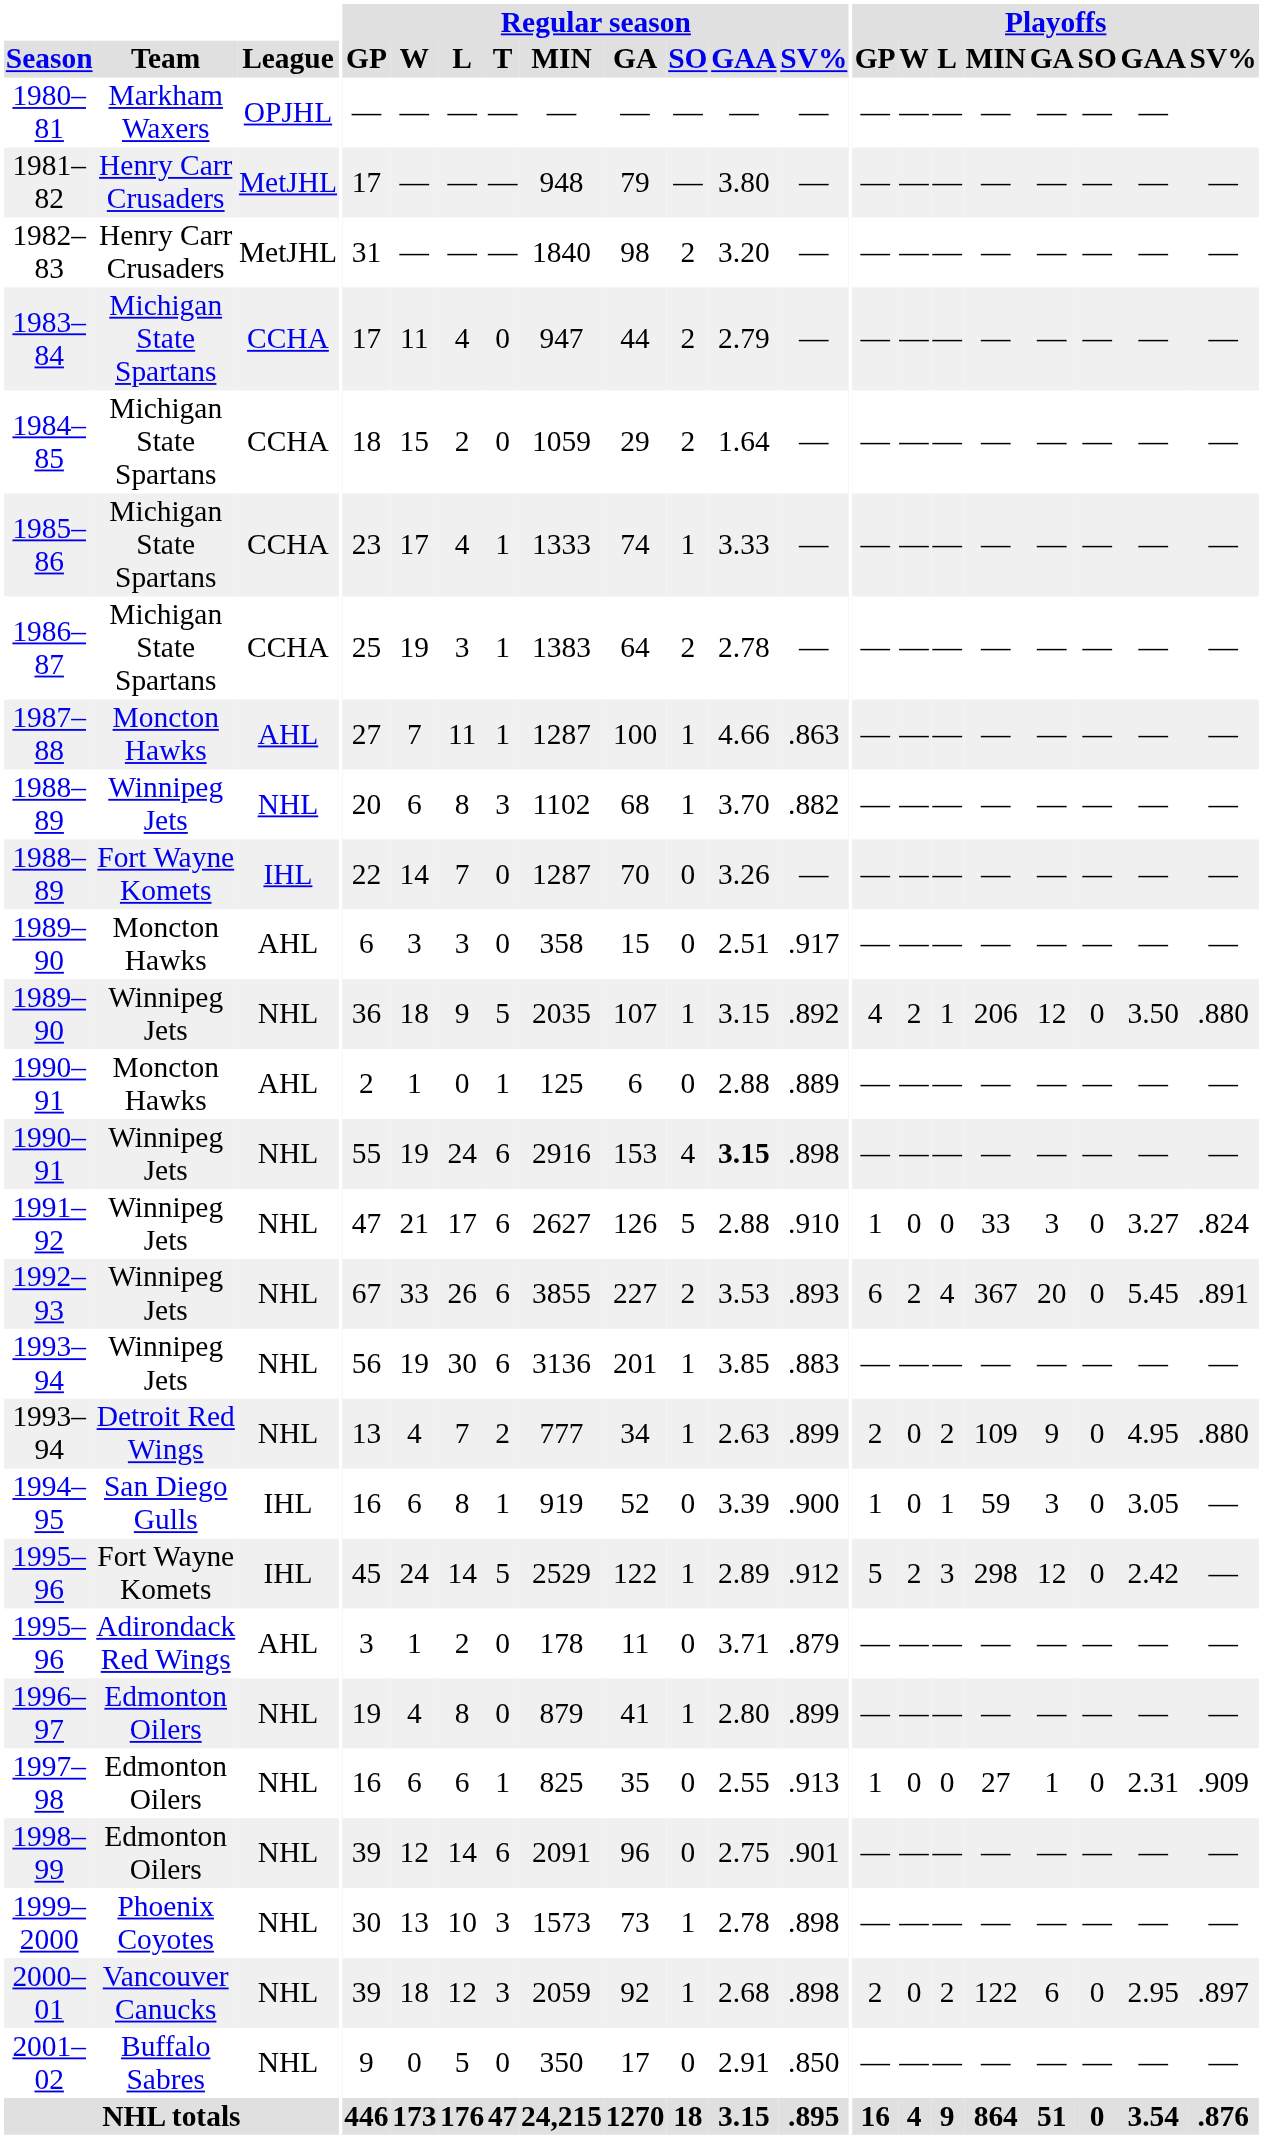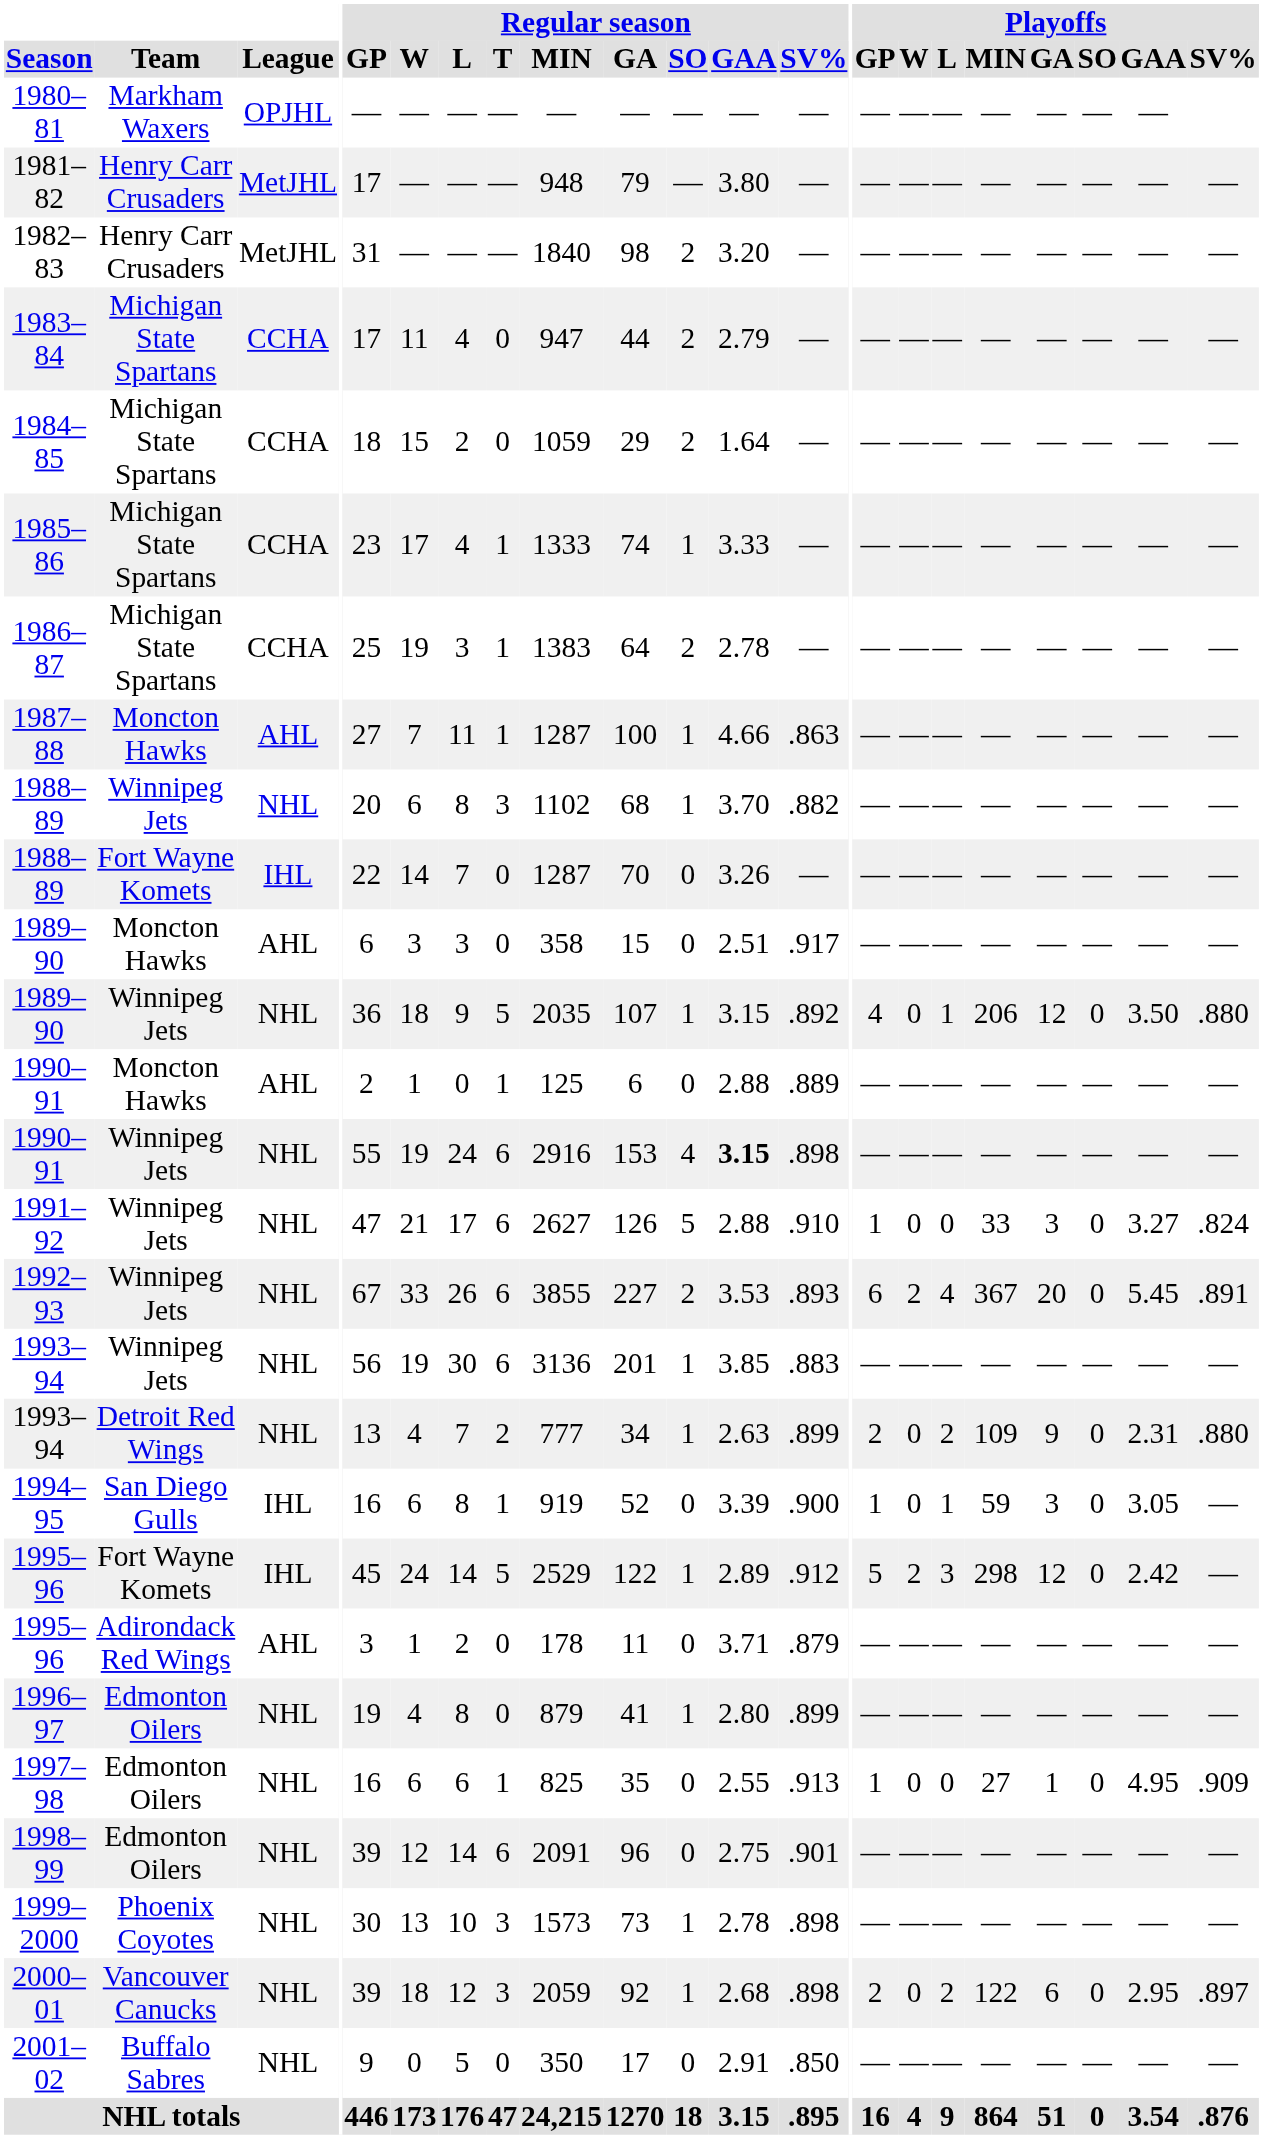 <table border="0" cellpadding="1" cellspacing="0" style="text-align:center; width:75%">
 <tr ALIGN="center" bgcolor="#e0e0e0">
 <th align="center" colspan="3" bgcolor="#ffffff"></th>
 <th align="center" rowspan="99" bgcolor="#ffffff"></th>
 <th align="center" colspan="9" bgcolor="#e0e0e0"><a href='#'>Regular season</a></th>
 <th align="center" rowspan="99" bgcolor="#ffffff"></th>
 <th align="center" colspan="8" bgcolor="#e0e0e0"><a href='#'>Playoffs</a></th>
 </tr>
 <tr ALIGN="center" bgcolor="#e0e0e0">
 <th><a href='#'>Season</a></th>
 <th>Team</th>
 <th>League</th>
 <th>GP</th>
 <th>W</th>
 <th>L</th>
 <th>T</th>
 <th>MIN</th>
 <th>GA</th>
 <th><a href='#'>SO</a></th>
 <th><a href='#'>GAA</a></th>
 <th><a href='#'>SV%</a></th>
 <th>GP</th>
 <th>W</th>
 <th>L</th>
 <th>MIN</th>
 <th>GA</th>
 <th>SO</th>
 <th>GAA</th>
 <th>SV%</th>
 </tr>
 <tr>
 <td><a href='#'>1980–81</a></td>
 <td><a href='#'>Markham Waxers</a></td>
 <td><a href='#'>OPJHL</a></td>
 <td>—</td>
 <td>—</td>
 <td>—</td>
 <td>—</td>
 <td>—</td>
 <td>—</td>
 <td>—</td>
 <td>—</td>
 <td>—</td>
 <td>—</td>
 <td>—</td>
 <td>—</td>
 <td>—</td>
 <td>—</td>
 <td>—</td>
 <td>—</td>
 </tr>
 <tr bgcolor="#f0f0f0">
 <td>1981–82</td>
 <td><a href='#'>Henry Carr Crusaders</a></td>
 <td><a href='#'>MetJHL</a></td>
 <td>17</td>
 <td>—</td>
 <td>—</td>
 <td>—</td>
 <td>948</td>
 <td>79</td>
 <td>—</td>
 <td>3.80</td>
 <td>—</td>
 <td>—</td>
 <td>—</td>
 <td>—</td>
 <td>—</td>
 <td>—</td>
 <td>—</td>
 <td>—</td>
 <td>—</td>
 </tr>
 <tr>
 <td>1982–83</td>
 <td>Henry Carr Crusaders</td>
 <td>MetJHL</td>
 <td>31</td>
 <td>—</td>
 <td>—</td>
 <td>—</td>
 <td>1840</td>
 <td>98</td>
 <td>2</td>
 <td>3.20</td>
 <td>—</td>
 <td>—</td>
 <td>—</td>
 <td>—</td>
 <td>—</td>
 <td>—</td>
 <td>—</td>
 <td>—</td>
 <td>—</td>
 </tr>
 <tr bgcolor="#f0f0f0">
 <td><a href='#'>1983–84</a></td>
 <td><a href='#'>Michigan State Spartans</a></td>
 <td><a href='#'>CCHA</a></td>
 <td>17</td>
 <td>11</td>
 <td>4</td>
 <td>0</td>
 <td>947</td>
 <td>44</td>
 <td>2</td>
 <td>2.79</td>
 <td>—</td>
 <td>—</td>
 <td>—</td>
 <td>—</td>
 <td>—</td>
 <td>—</td>
 <td>—</td>
 <td>—</td>
 <td>—</td>
 </tr>
 <tr>
 <td><a href='#'>1984–85</a></td>
 <td>Michigan State Spartans</td>
 <td>CCHA</td>
 <td>18</td>
 <td>15</td>
 <td>2</td>
 <td>0</td>
 <td>1059</td>
 <td>29</td>
 <td>2</td>
 <td>1.64</td>
 <td>—</td>
 <td>—</td>
 <td>—</td>
 <td>—</td>
 <td>—</td>
 <td>—</td>
 <td>—</td>
 <td>—</td>
 <td>—</td>
 </tr>
 <tr bgcolor="#f0f0f0">
 <td><a href='#'>1985–86</a></td>
 <td>Michigan State Spartans</td>
 <td>CCHA</td>
 <td>23</td>
 <td>17</td>
 <td>4</td>
 <td>1</td>
 <td>1333</td>
 <td>74</td>
 <td>1</td>
 <td>3.33</td>
 <td>—</td>
 <td>—</td>
 <td>—</td>
 <td>—</td>
 <td>—</td>
 <td>—</td>
 <td>—</td>
 <td>—</td>
 <td>—</td>
 </tr>
 <tr>
 <td><a href='#'>1986–87</a></td>
 <td>Michigan State Spartans</td>
 <td>CCHA</td>
 <td>25</td>
 <td>19</td>
 <td>3</td>
 <td>1</td>
 <td>1383</td>
 <td>64</td>
 <td>2</td>
 <td>2.78</td>
 <td>—</td>
 <td>—</td>
 <td>—</td>
 <td>—</td>
 <td>—</td>
 <td>—</td>
 <td>—</td>
 <td>—</td>
 <td>—</td>
 </tr>
 <tr bgcolor="#f0f0f0">
 <td><a href='#'>1987–88</a></td>
 <td><a href='#'>Moncton Hawks</a></td>
 <td><a href='#'>AHL</a></td>
 <td>27</td>
 <td>7</td>
 <td>11</td>
 <td>1</td>
 <td>1287</td>
 <td>100</td>
 <td>1</td>
 <td>4.66</td>
 <td>.863</td>
 <td>—</td>
 <td>—</td>
 <td>—</td>
 <td>—</td>
 <td>—</td>
 <td>—</td>
 <td>—</td>
 <td>—</td>
 </tr>
 <tr>
 <td><a href='#'>1988–89</a></td>
 <td><a href='#'>Winnipeg Jets</a></td>
 <td><a href='#'>NHL</a></td>
 <td>20</td>
 <td>6</td>
 <td>8</td>
 <td>3</td>
 <td>1102</td>
 <td>68</td>
 <td>1</td>
 <td>3.70</td>
 <td>.882</td>
 <td>—</td>
 <td>—</td>
 <td>—</td>
 <td>—</td>
 <td>—</td>
 <td>—</td>
 <td>—</td>
 <td>—</td>
 </tr>
 <tr bgcolor="#f0f0f0">
 <td><a href='#'>1988–89</a></td>
 <td><a href='#'>Fort Wayne Komets</a></td>
 <td><a href='#'>IHL</a></td>
 <td>22</td>
 <td>14</td>
 <td>7</td>
 <td>0</td>
 <td>1287</td>
 <td>70</td>
 <td>0</td>
 <td>3.26</td>
 <td>—</td>
 <td>—</td>
 <td>—</td>
 <td>—</td>
 <td>—</td>
 <td>—</td>
 <td>—</td>
 <td>—</td>
 <td>—</td>
 </tr>
 <tr>
 <td><a href='#'>1989–90</a></td>
 <td>Moncton Hawks</td>
 <td>AHL</td>
 <td>6</td>
 <td>3</td>
 <td>3</td>
 <td>0</td>
 <td>358</td>
 <td>15</td>
 <td>0</td>
 <td>2.51</td>
 <td>.917</td>
 <td>—</td>
 <td>—</td>
 <td>—</td>
 <td>—</td>
 <td>—</td>
 <td>—</td>
 <td>—</td>
 <td>—</td>
 </tr>
 <tr bgcolor="#f0f0f0">
 <td><a href='#'>1989–90</a></td>
 <td>Winnipeg Jets</td>
 <td>NHL</td>
 <td>36</td>
 <td>18</td>
 <td>9</td>
 <td>5</td>
 <td>2035</td>
 <td>107</td>
 <td>1</td>
 <td>3.15</td>
 <td>.892</td>
 <td>4</td>
-<td>2</td>
+<td>0</td>
 <td>1</td>
 <td>206</td>
 <td>12</td>
 <td>0</td>
 <td>3.50</td>
 <td>.880</td>
 </tr>
 <tr>
 <td><a href='#'>1990–91</a></td>
 <td>Moncton Hawks</td>
 <td>AHL</td>
 <td>2</td>
 <td>1</td>
 <td>0</td>
 <td>1</td>
 <td>125</td>
 <td>6</td>
 <td>0</td>
 <td>2.88</td>
 <td>.889</td>
 <td>—</td>
 <td>—</td>
 <td>—</td>
 <td>—</td>
 <td>—</td>
 <td>—</td>
 <td>—</td>
 <td>—</td>
 </tr>
 <tr bgcolor="#f0f0f0">
 <td><a href='#'>1990–91</a></td>
 <td>Winnipeg Jets</td>
 <td>NHL</td>
 <td>55</td>
 <td>19</td>
 <td>24</td>
 <td>6</td>
 <td>2916</td>
 <td>153</td>
 <td>4</td>
 <td><strong>3.15</strong></td>
 <td>.898</td>
 <td>—</td>
 <td>—</td>
 <td>—</td>
 <td>—</td>
 <td>—</td>
 <td>—</td>
 <td>—</td>
 <td>—</td>
 </tr>
 <tr>
 <td><a href='#'>1991–92</a></td>
 <td>Winnipeg Jets</td>
 <td>NHL</td>
 <td>47</td>
 <td>21</td>
 <td>17</td>
 <td>6</td>
 <td>2627</td>
 <td>126</td>
 <td>5</td>
 <td>2.88</td>
 <td>.910</td>
 <td>1</td>
 <td>0</td>
 <td>0</td>
 <td>33</td>
 <td>3</td>
 <td>0</td>
 <td>3.27</td>
 <td>.824</td>
 </tr>
 <tr bgcolor="#f0f0f0">
 <td><a href='#'>1992–93</a></td>
 <td>Winnipeg Jets</td>
 <td>NHL</td>
 <td>67</td>
 <td>33</td>
 <td>26</td>
 <td>6</td>
 <td>3855</td>
 <td>227</td>
 <td>2</td>
 <td>3.53</td>
 <td>.893</td>
 <td>6</td>
 <td>2</td>
 <td>4</td>
 <td>367</td>
 <td>20</td>
 <td>0</td>
 <td>5.45</td>
 <td>.891</td>
 </tr>
 <tr>
 <td><a href='#'>1993–94</a></td>
 <td>Winnipeg Jets</td>
 <td>NHL</td>
 <td>56</td>
 <td>19</td>
 <td>30</td>
 <td>6</td>
 <td>3136</td>
 <td>201</td>
 <td>1</td>
 <td>3.85</td>
 <td>.883</td>
 <td>—</td>
 <td>—</td>
 <td>—</td>
 <td>—</td>
 <td>—</td>
 <td>—</td>
 <td>—</td>
 <td>—</td>
 </tr>
 <tr bgcolor="#f0f0f0">
 <td>1993–94</td>
 <td><a href='#'>Detroit Red Wings</a></td>
 <td>NHL</td>
 <td>13</td>
 <td>4</td>
 <td>7</td>
 <td>2</td>
 <td>777</td>
 <td>34</td>
 <td>1</td>
 <td>2.63</td>
 <td>.899</td>
 <td>2</td>
 <td>0</td>
 <td>2</td>
 <td>109</td>
 <td>9</td>
 <td>0</td>
-<td>4.95</td>
+<td>2.31</td>
 <td>.880</td>
 </tr>
 <tr>
 <td><a href='#'>1994–95</a></td>
 <td><a href='#'>San Diego Gulls</a></td>
 <td>IHL</td>
 <td>16</td>
 <td>6</td>
 <td>8</td>
 <td>1</td>
 <td>919</td>
 <td>52</td>
 <td>0</td>
 <td>3.39</td>
 <td>.900</td>
 <td>1</td>
 <td>0</td>
 <td>1</td>
 <td>59</td>
 <td>3</td>
 <td>0</td>
 <td>3.05</td>
 <td>—</td>
 </tr>
 <tr bgcolor="#f0f0f0">
 <td><a href='#'>1995–96</a></td>
 <td>Fort Wayne Komets</td>
 <td>IHL</td>
 <td>45</td>
 <td>24</td>
 <td>14</td>
 <td>5</td>
 <td>2529</td>
 <td>122</td>
 <td>1</td>
 <td>2.89</td>
 <td>.912</td>
 <td>5</td>
 <td>2</td>
 <td>3</td>
 <td>298</td>
 <td>12</td>
 <td>0</td>
 <td>2.42</td>
 <td>—</td>
 </tr>
 <tr>
 <td><a href='#'>1995–96</a></td>
 <td><a href='#'>Adirondack Red Wings</a></td>
 <td>AHL</td>
 <td>3</td>
 <td>1</td>
 <td>2</td>
 <td>0</td>
 <td>178</td>
 <td>11</td>
 <td>0</td>
 <td>3.71</td>
 <td>.879</td>
 <td>—</td>
 <td>—</td>
 <td>—</td>
 <td>—</td>
 <td>—</td>
 <td>—</td>
 <td>—</td>
 <td>—</td>
 </tr>
 <tr bgcolor="#f0f0f0">
 <td><a href='#'>1996–97</a></td>
 <td><a href='#'>Edmonton Oilers</a></td>
 <td>NHL</td>
 <td>19</td>
 <td>4</td>
 <td>8</td>
 <td>0</td>
 <td>879</td>
 <td>41</td>
 <td>1</td>
 <td>2.80</td>
 <td>.899</td>
 <td>—</td>
 <td>—</td>
 <td>—</td>
 <td>—</td>
 <td>—</td>
 <td>—</td>
 <td>—</td>
 <td>—</td>
 </tr>
 <tr>
 <td><a href='#'>1997–98</a></td>
 <td>Edmonton Oilers</td>
 <td>NHL</td>
 <td>16</td>
 <td>6</td>
 <td>6</td>
 <td>1</td>
 <td>825</td>
 <td>35</td>
 <td>0</td>
 <td>2.55</td>
 <td>.913</td>
 <td>1</td>
 <td>0</td>
 <td>0</td>
 <td>27</td>
 <td>1</td>
 <td>0</td>
-<td>2.31</td>
+<td>4.95</td>
 <td>.909</td>
 </tr>
 <tr bgcolor="#f0f0f0">
 <td><a href='#'>1998–99</a></td>
 <td>Edmonton Oilers</td>
 <td>NHL</td>
 <td>39</td>
 <td>12</td>
 <td>14</td>
 <td>6</td>
 <td>2091</td>
 <td>96</td>
 <td>0</td>
 <td>2.75</td>
 <td>.901</td>
 <td>—</td>
 <td>—</td>
 <td>—</td>
 <td>—</td>
 <td>—</td>
 <td>—</td>
 <td>—</td>
 <td>—</td>
 </tr>
 <tr>
 <td><a href='#'>1999–2000</a></td>
 <td><a href='#'>Phoenix Coyotes</a></td>
 <td>NHL</td>
 <td>30</td>
 <td>13</td>
 <td>10</td>
 <td>3</td>
 <td>1573</td>
 <td>73</td>
 <td>1</td>
 <td>2.78</td>
 <td>.898</td>
 <td>—</td>
 <td>—</td>
 <td>—</td>
 <td>—</td>
 <td>—</td>
 <td>—</td>
 <td>—</td>
 <td>—</td>
 </tr>
 <tr bgcolor="#f0f0f0">
 <td><a href='#'>2000–01</a></td>
 <td><a href='#'>Vancouver Canucks</a></td>
 <td>NHL</td>
 <td>39</td>
 <td>18</td>
 <td>12</td>
 <td>3</td>
 <td>2059</td>
 <td>92</td>
 <td>1</td>
 <td>2.68</td>
 <td>.898</td>
 <td>2</td>
 <td>0</td>
 <td>2</td>
 <td>122</td>
 <td>6</td>
 <td>0</td>
 <td>2.95</td>
 <td>.897</td>
 </tr>
 <tr>
 <td><a href='#'>2001–02</a></td>
 <td><a href='#'>Buffalo Sabres</a></td>
 <td>NHL</td>
 <td>9</td>
 <td>0</td>
 <td>5</td>
 <td>0</td>
 <td>350</td>
 <td>17</td>
 <td>0</td>
 <td>2.91</td>
 <td>.850</td>
 <td>—</td>
 <td>—</td>
 <td>—</td>
 <td>—</td>
 <td>—</td>
 <td>—</td>
 <td>—</td>
 <td>—</td>
 </tr>
 <tr bgcolor="#e0e0e0">
 <th colspan=3>NHL totals</th>
 <th>446</th>
 <th>173</th>
 <th>176</th>
 <th>47</th>
 <th>24,215</th>
 <th>1270</th>
 <th>18</th>
 <th>3.15</th>
 <th>.895</th>
 <th>16</th>
 <th>4</th>
 <th>9</th>
 <th>864</th>
 <th>51</th>
 <th>0</th>
 <th>3.54</th>
 <th>.876</th>
 </tr>
 </table>
